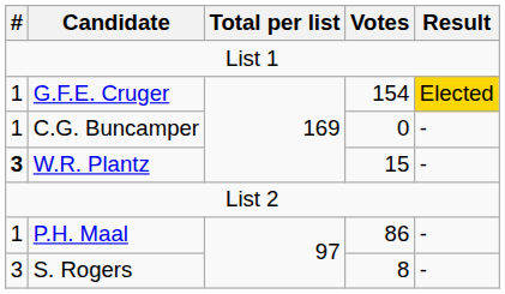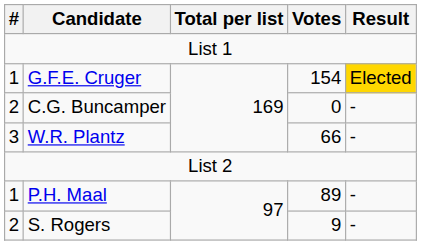 <table class="wikitable">
 <tr>
 <th>#</th>
 <th>Candidate</th>
 <th>Total per list</th>
 <th>Votes</th>
 <th>Result</th>
 </tr>
 <tr>
 <td Colspan = "5" style="text-align:center;">List 1</td>
 </tr>
 <tr>
 <td>1</td>
 <td><a href='#'>G.F.E. Cruger</a></td>
 <td Rowspan="3" style="text-align:right">169</td>
 <td style="text-align:right">154</td>
 <td style="background: gold;">Elected</td>
 </tr>
 <tr>
-<td>1</td>
+<td>2</td>
 <td>C.G. Buncamper</td>
 <td style="text-align:right">0</td>
 <td>-</td>
 </tr>
 <tr>
-<td><strong>3</strong></td>
+<td>3</td>
 <td><a href='#'>W.R. Plantz</a></td>
-<td style="text-align:right">15</td>
+<td style="text-align:right">66</td>
 <td>-</td>
 </tr>
 <tr>
 <td Colspan = "5" style="text-align:center;">List 2</td>
 </tr>
 <tr>
 <td>1</td>
 <td><a href='#'>P.H. Maal</a></td>
 <td Rowspan="2" style="text-align:right">97</td>
-<td style="text-align:right">86</td>
+<td style="text-align:right">89</td>
 <td>-</td>
 </tr>
 <tr>
-<td>3</td>
+<td>2</td>
 <td>S. Rogers</td>
-<td style="text-align:right">8</td>
+<td style="text-align:right">9</td>
 <td>-</td>
 </tr>
 </table>
